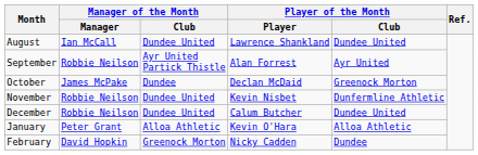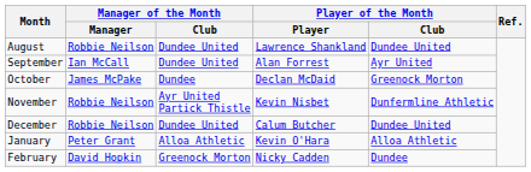 <table class="wikitable">
 <tr>
 <th rowspan="2">Month</th>
 <th colspan="2"><a href='#'>Manager of the Month</a></th>
 <th colspan="2"><a href='#'>Player of the Month</a></th>
 <th rowspan="2">Ref.</th>
 </tr>
 <tr>
 <th>Manager</th>
 <th>Club</th>
 <th>Player</th>
 <th>Club</th>
 </tr>
 <tr>
 <td>August</td>
-<td> <a href='#'>Ian McCall</a></td>
+<td> <a href='#'>Robbie Neilson</a></td>
 <td><a href='#'>Dundee United</a></td>
 <td> <a href='#'>Lawrence Shankland</a></td>
 <td><a href='#'>Dundee United</a></td>
 <td rowspan=9></td>
 </tr>
 <tr>
 <td>September</td>
-<td> <a href='#'>Robbie Neilson</a></td>
-<td><a href='#'>Ayr United</a><br><a href='#'>Partick Thistle</a></td>
+<td> <a href='#'>Ian McCall</a></td>
+<td><a href='#'>Dundee United</a></td>
 <td> <a href='#'>Alan Forrest</a></td>
 <td><a href='#'>Ayr United</a></td>
 </tr>
 <tr>
 <td>October</td>
 <td> <a href='#'>James McPake</a></td>
 <td><a href='#'>Dundee</a></td>
 <td> <a href='#'>Declan McDaid</a></td>
 <td><a href='#'>Greenock Morton</a></td>
 </tr>
 <tr>
 <td>November</td>
 <td> <a href='#'>Robbie Neilson</a></td>
-<td><a href='#'>Dundee United</a></td>
+<td><a href='#'>Ayr United</a><br><a href='#'>Partick Thistle</a></td>
 <td> <a href='#'>Kevin Nisbet</a></td>
 <td><a href='#'>Dunfermline Athletic</a></td>
 </tr>
 <tr>
 <td>December</td>
 <td> <a href='#'>Robbie Neilson</a></td>
 <td><a href='#'>Dundee United</a></td>
 <td> <a href='#'>Calum Butcher</a></td>
 <td><a href='#'>Dundee United</a></td>
 </tr>
 <tr>
 <td>January</td>
 <td> <a href='#'>Peter Grant</a></td>
 <td><a href='#'>Alloa Athletic</a></td>
 <td> <a href='#'>Kevin O'Hara</a></td>
 <td><a href='#'>Alloa Athletic</a></td>
 </tr>
 <tr>
 <td>February</td>
 <td> <a href='#'>David Hopkin</a></td>
 <td><a href='#'>Greenock Morton</a></td>
 <td> <a href='#'>Nicky Cadden</a></td>
 <td><a href='#'>Dundee</a></td>
 </tr>
 </table>
